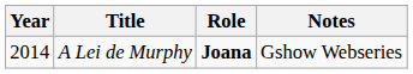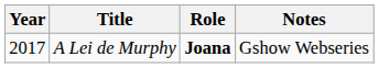 <table class="wikitable">
 <tr>
 <th>Year</th>
 <th>Title</th>
 <th>Role</th>
 <th>Notes</th>
 </tr>
 <tr>
-<td>2014</td>
+<td>2017</td>
 <td><em>A Lei de Murphy</em></td>
 <td><strong>Joana</strong></td>
 <td>Gshow Webseries</td>
 </tr>
 </table>
